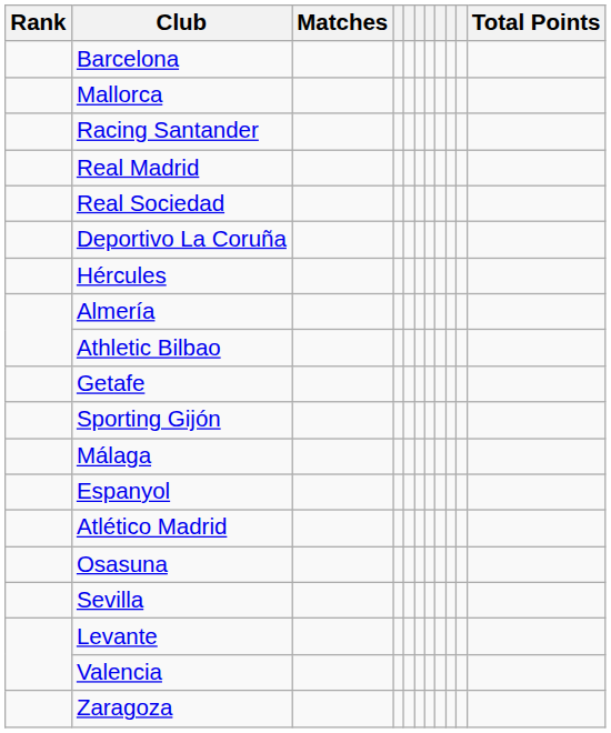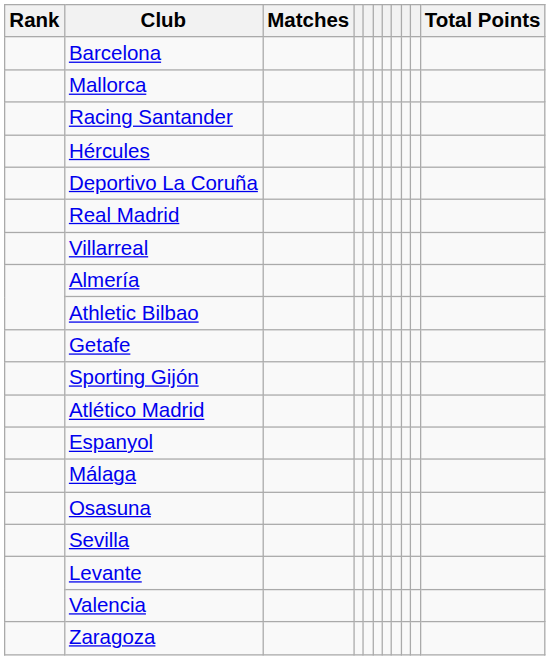 <table class="wikitable sortable">
 <tr>
 <th>Rank</th>
 <th>Club</th>
 <th>Matches</th>
 <th></th>
 <th> </th>
 <th></th>
 <th></th>
 <th></th>
 <th></th>
 <th></th>
 <th>Total Points</th>
 </tr>
 <tr>
 <td></td>
 <td><a href='#'>Barcelona</a></td>
 <td></td>
 <td></td>
 <td></td>
 <td></td>
 <td></td>
 <td></td>
 <td></td>
 <td></td>
 <td></td>
 </tr>
 <tr>
 <td></td>
 <td><a href='#'>Mallorca</a></td>
 <td></td>
 <td></td>
 <td></td>
 <td></td>
 <td></td>
 <td></td>
 <td></td>
 <td></td>
 <td></td>
 </tr>
 <tr>
 <td></td>
 <td><a href='#'>Racing Santander</a></td>
 <td></td>
 <td></td>
 <td></td>
 <td></td>
 <td></td>
 <td></td>
 <td></td>
 <td></td>
 <td></td>
 </tr>
 <tr>
 <td></td>
-<td><a href='#'>Real Madrid</a></td>
-<td></td>
-<td></td>
-<td></td>
-<td></td>
-<td></td>
-<td></td>
-<td></td>
-<td></td>
-<td></td>
-</tr>
-<tr>
-<td></td>
-<td><a href='#'>Real Sociedad</a></td>
+<td><a href='#'>Hércules</a></td>
 <td></td>
 <td></td>
 <td></td>
 <td></td>
 <td></td>
 <td></td>
 <td></td>
 <td></td>
 <td></td>
 </tr>
 <tr>
 <td></td>
 <td><a href='#'>Deportivo La Coruña</a></td>
 <td></td>
 <td></td>
 <td></td>
 <td></td>
 <td></td>
 <td></td>
 <td></td>
 <td></td>
 <td></td>
 </tr>
 <tr>
 <td></td>
-<td><a href='#'>Hércules</a></td>
+<td><a href='#'>Real Madrid</a></td>
+<td></td>
+<td></td>
+<td></td>
+<td></td>
+<td></td>
+<td></td>
+<td></td>
+<td></td>
+<td></td>
+</tr>
+<tr>
+<td></td>
+<td><a href='#'>Villarreal</a></td>
 <td></td>
 <td></td>
 <td></td>
 <td></td>
 <td></td>
 <td></td>
 <td></td>
 <td></td>
 <td></td>
 </tr>
 <tr>
 <td rowspan=2></td>
 <td><a href='#'>Almería</a></td>
 <td></td>
 <td></td>
 <td></td>
 <td></td>
 <td></td>
 <td></td>
 <td></td>
 <td></td>
 <td></td>
 </tr>
 <tr>
 <td><a href='#'>Athletic Bilbao</a></td>
 <td></td>
 <td></td>
 <td></td>
 <td></td>
 <td></td>
 <td></td>
 <td></td>
 <td></td>
 <td></td>
 </tr>
 <tr>
 <td></td>
 <td><a href='#'>Getafe</a></td>
 <td></td>
 <td></td>
 <td></td>
 <td></td>
 <td></td>
 <td></td>
 <td></td>
 <td></td>
 <td></td>
 </tr>
 <tr>
 <td></td>
 <td><a href='#'>Sporting Gijón</a></td>
 <td></td>
 <td></td>
 <td></td>
 <td></td>
 <td></td>
 <td></td>
 <td></td>
 <td></td>
 <td></td>
 </tr>
 <tr>
 <td></td>
-<td><a href='#'>Málaga</a></td>
+<td><a href='#'>Atlético Madrid</a></td>
 <td></td>
 <td></td>
 <td></td>
 <td></td>
 <td></td>
 <td></td>
 <td></td>
 <td></td>
 <td></td>
 </tr>
 <tr>
 <td></td>
 <td><a href='#'>Espanyol</a></td>
 <td></td>
 <td></td>
 <td></td>
 <td></td>
 <td></td>
 <td></td>
 <td></td>
 <td></td>
 <td></td>
 </tr>
 <tr>
 <td></td>
-<td><a href='#'>Atlético Madrid</a></td>
+<td><a href='#'>Málaga</a></td>
 <td></td>
 <td></td>
 <td></td>
 <td></td>
 <td></td>
 <td></td>
 <td></td>
 <td></td>
 <td></td>
 </tr>
 <tr>
 <td></td>
 <td><a href='#'>Osasuna</a></td>
 <td></td>
 <td></td>
 <td></td>
 <td></td>
 <td></td>
 <td></td>
 <td></td>
 <td></td>
 <td></td>
 </tr>
 <tr>
 <td></td>
 <td><a href='#'>Sevilla</a></td>
 <td></td>
 <td></td>
 <td></td>
 <td></td>
 <td></td>
 <td></td>
 <td></td>
 <td></td>
 <td></td>
 </tr>
 <tr>
 <td rowspan=2></td>
 <td><a href='#'>Levante</a></td>
 <td></td>
 <td></td>
 <td></td>
 <td></td>
 <td></td>
 <td></td>
 <td></td>
 <td></td>
 <td></td>
 </tr>
 <tr>
 <td><a href='#'>Valencia</a></td>
 <td></td>
 <td></td>
 <td></td>
 <td></td>
 <td></td>
 <td></td>
 <td></td>
 <td></td>
 <td></td>
 </tr>
 <tr>
 <td></td>
 <td><a href='#'>Zaragoza</a></td>
 <td></td>
 <td></td>
 <td></td>
 <td></td>
 <td></td>
 <td></td>
 <td></td>
 <td></td>
 <td></td>
 </tr>
 </table>
